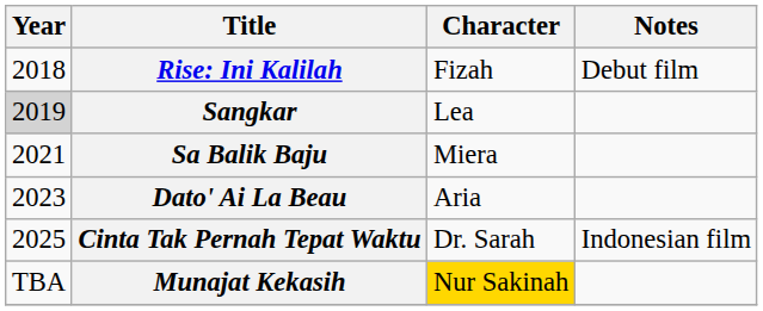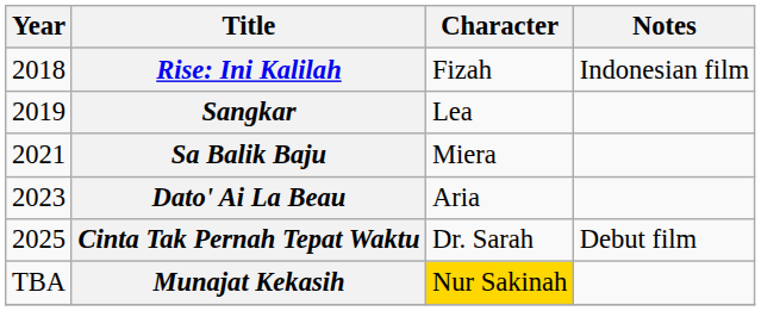 <table class="wikitable">
 <tr style="text-align:center;">
 <th>Year</th>
 <th>Title</th>
 <th>Character</th>
 <th>Notes</th>
 </tr>
 <tr>
 <td>2018</td>
 <th><em><a href='#'>Rise: Ini Kalilah</a></em></th>
 <td>Fizah</td>
-<td>Debut film</td>
+<td>Indonesian film</td>
 </tr>
 <tr>
-<td style="background: lightgrey;">2019</td>
+<td>2019</td>
 <th><em>Sangkar</em></th>
 <td>Lea</td>
 <td></td>
 </tr>
 <tr>
 <td>2021</td>
 <th><em>Sa Balik Baju</em></th>
 <td>Miera</td>
 <td></td>
 </tr>
 <tr>
 <td>2023</td>
 <th><em>Dato' Ai La Beau</em></th>
 <td>Aria</td>
 <td></td>
 </tr>
 <tr>
 <td>2025</td>
 <th><em>Cinta Tak Pernah Tepat Waktu</em></th>
 <td>Dr. Sarah</td>
-<td>Indonesian film</td>
+<td>Debut film</td>
 </tr>
 <tr>
 <td>TBA</td>
 <th><em>Munajat Kekasih</em></th>
 <td style="background: gold;">Nur Sakinah</td>
 <td></td>
 </tr>
 <tr>
 </tr>
 </table>
